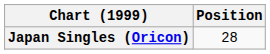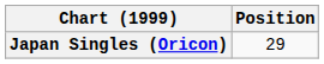 <table class="wikitable plainrowheaders">
 <tr>
 <th>Chart (1999)</th>
 <th>Position</th>
 </tr>
 <tr>
 <th scope="row">Japan Singles (<a href='#'>Oricon</a>)</th>
-<td style="text-align:center;">28</td>
+<td style="text-align:center;">29</td>
 </tr>
 </table>
